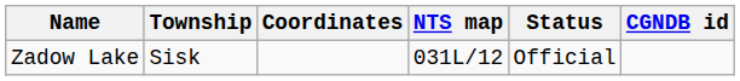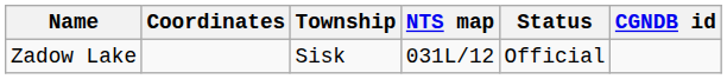 <table class="wikitable sortable">
 <tr>
 <th>Name</th>
+<th data-sort-type="number">Coordinates</th>
 <th>Township</th>
-<th data-sort-type="number">Coordinates</th>
 <th><a href='#'>NTS</a> map</th>
 <th data-sort-type="number">Status</th>
 <th><a href='#'>CGNDB</a> id</th>
 </tr>
 <tr>
 <td>Zadow Lake</td>
+<td></td>
 <td>Sisk</td>
-<td></td>
 <td>031L/12</td>
 <td>Official</td>
 <td></td>
 </tr>
 </table>
